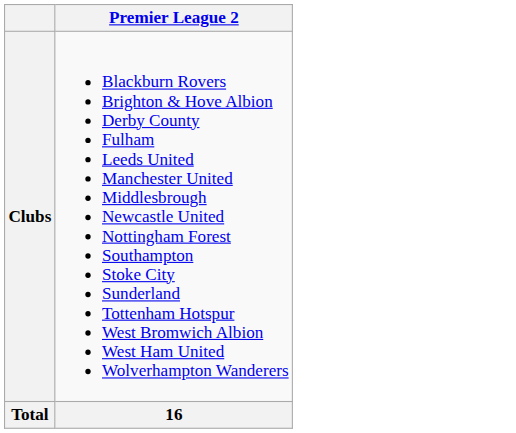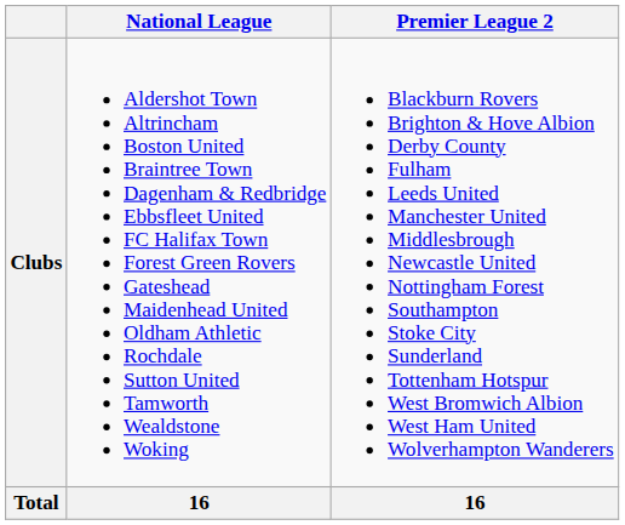 <table class="wikitable">
 <tr>
 <th></th>
+<th><a href='#'>National League</a></th>
 <th><a href='#'>Premier League 2</a></th>
 </tr>
 <tr>
 <th>Clubs</th>
+<td><br><ul><li><a href='#'>Aldershot Town</a></li><li><a href='#'>Altrincham</a></li><li><a href='#'>Boston United</a></li><li><a href='#'>Braintree Town</a></li><li><a href='#'>Dagenham & Redbridge</a></li><li><a href='#'>Ebbsfleet United</a></li><li><a href='#'>FC Halifax Town</a></li><li><a href='#'>Forest Green Rovers</a></li><li><a href='#'>Gateshead</a></li><li><a href='#'>Maidenhead United</a></li><li><a href='#'>Oldham Athletic</a></li><li><a href='#'>Rochdale</a></li><li><a href='#'>Sutton United</a></li><li><a href='#'>Tamworth</a></li><li><a href='#'>Wealdstone</a></li><li><a href='#'>Woking</a></li></ul></td>
 <td valign="top"><br><ul><li><a href='#'>Blackburn Rovers</a></li><li><a href='#'>Brighton & Hove Albion</a></li><li><a href='#'>Derby County</a></li><li><a href='#'>Fulham</a></li><li><a href='#'>Leeds United</a></li><li><a href='#'>Manchester United</a></li><li><a href='#'>Middlesbrough</a></li><li><a href='#'>Newcastle United</a></li><li><a href='#'>Nottingham Forest</a></li><li><a href='#'>Southampton</a></li><li><a href='#'>Stoke City</a></li><li><a href='#'>Sunderland</a></li><li><a href='#'>Tottenham Hotspur</a></li><li><a href='#'>West Bromwich Albion</a></li><li><a href='#'>West Ham United</a></li><li><a href='#'>Wolverhampton Wanderers</a></li></ul></td>
 </tr>
 <tr>
 <th>Total</th>
 <th>16</th>
+<th>16</th>
 </tr>
 </table>
